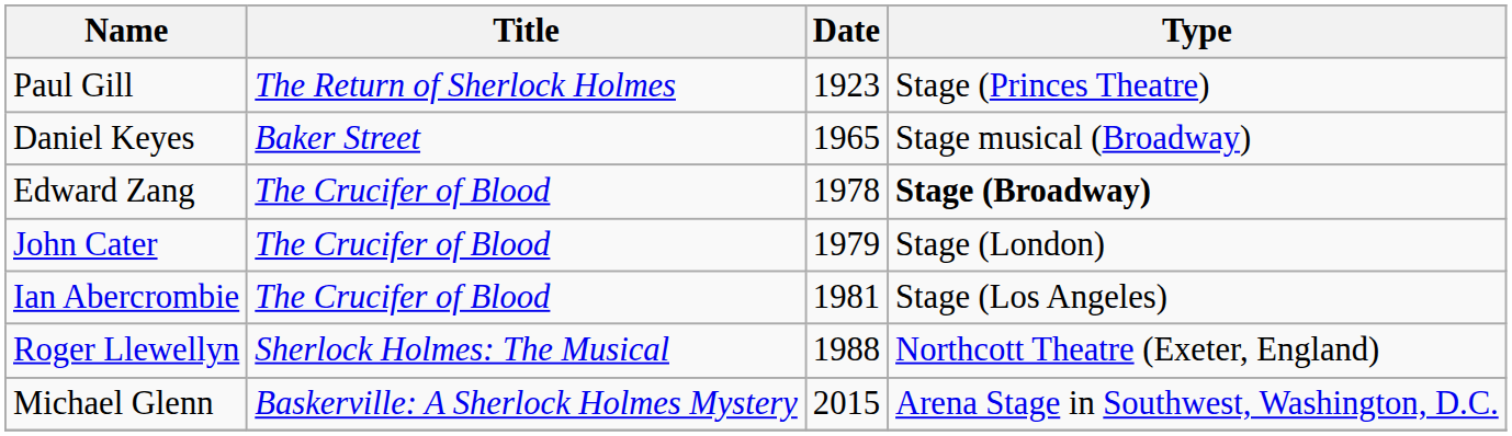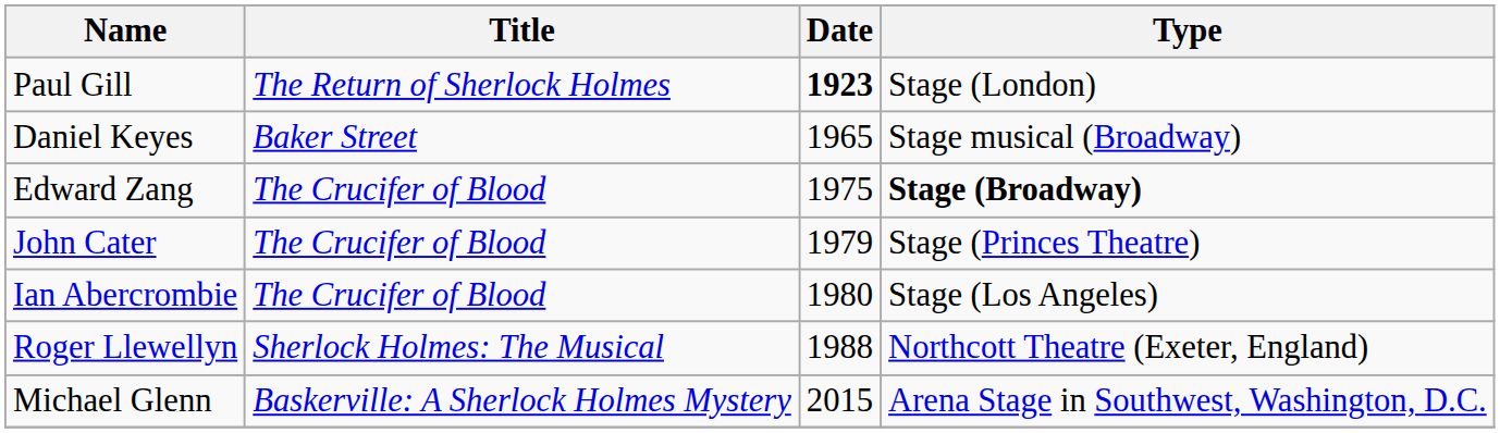 <table class="wikitable sortable">
 <tr>
 <th>Name</th>
 <th>Title</th>
 <th>Date</th>
 <th>Type</th>
 </tr>
 <tr>
 <td>Paul Gill</td>
 <td><em><a href='#'>The Return of Sherlock Holmes</a></em></td>
-<td>1923</td>
-<td>Stage (<a href='#'>Princes Theatre</a>)</td>
+<td><strong>1923</strong></td>
+<td>Stage (London)</td>
 </tr>
 <tr>
 <td>Daniel Keyes</td>
 <td><em><a href='#'>Baker Street</a></em></td>
 <td>1965</td>
 <td>Stage musical (<a href='#'>Broadway</a>)</td>
 </tr>
 <tr>
 <td>Edward Zang</td>
 <td><em><a href='#'>The Crucifer of Blood</a></em></td>
-<td>1978</td>
+<td>1975</td>
 <td><strong>Stage (Broadway)</strong></td>
 </tr>
 <tr>
 <td><a href='#'>John Cater</a></td>
 <td><em><a href='#'>The Crucifer of Blood</a></em></td>
 <td>1979</td>
-<td>Stage (London)</td>
+<td>Stage (<a href='#'>Princes Theatre</a>)</td>
 </tr>
 <tr>
 <td><a href='#'>Ian Abercrombie</a></td>
 <td><em><a href='#'>The Crucifer of Blood</a></em></td>
-<td>1981</td>
+<td>1980</td>
 <td>Stage (Los Angeles)</td>
 </tr>
 <tr>
 <td><a href='#'>Roger Llewellyn</a></td>
 <td><em><a href='#'>Sherlock Holmes: The Musical</a></em></td>
 <td>1988</td>
 <td><a href='#'>Northcott Theatre</a> (Exeter, England)</td>
 </tr>
 <tr>
 <td>Michael Glenn</td>
 <td><em><a href='#'>Baskerville: A Sherlock Holmes Mystery</a></em></td>
 <td>2015</td>
 <td><a href='#'>Arena Stage</a> in <a href='#'>Southwest, Washington, D.C.</a></td>
 </tr>
 <tr>
 </tr>
 </table>
